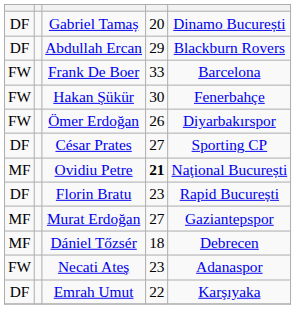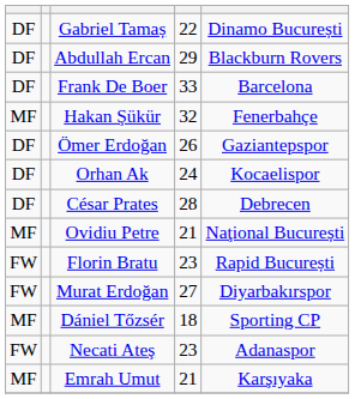 <table class="wikitable sortable" style="text-align: center">
 <tr>
 <th></th>
 <th></th>
 <th></th>
 <th></th>
 <th></th>
 </tr>
 <tr>
 <td>DF</td>
 <td></td>
 <td><a href='#'>Gabriel Tamaș</a></td>
-<td>20</td>
+<td>22</td>
 <td> <a href='#'>Dinamo București</a></td>
 </tr>
 <tr>
 <td>DF</td>
 <td></td>
 <td><a href='#'>Abdullah Ercan</a></td>
 <td>29</td>
 <td> <a href='#'>Blackburn Rovers</a></td>
 </tr>
 <tr>
-<td>FW</td>
+<td>DF</td>
 <td></td>
 <td><a href='#'>Frank De Boer</a></td>
 <td>33</td>
 <td> <a href='#'>Barcelona</a></td>
 </tr>
 <tr>
-<td>FW</td>
+<td>MF</td>
 <td></td>
 <td><a href='#'>Hakan Şükür</a></td>
-<td>30</td>
+<td>32</td>
 <td> <a href='#'>Fenerbahçe</a></td>
 </tr>
 <tr>
-<td>FW</td>
+<td>DF</td>
 <td></td>
 <td><a href='#'>Ömer Erdoğan</a></td>
 <td>26</td>
-<td> <a href='#'>Diyarbakırspor</a></td>
+<td> <a href='#'>Gaziantepspor</a></td>
+</tr>
+<tr>
+<td>DF</td>
+<td></td>
+<td><a href='#'>Orhan Ak</a></td>
+<td>24</td>
+<td> <a href='#'>Kocaelispor</a></td>
 </tr>
 <tr>
 <td>DF</td>
 <td></td>
 <td><a href='#'>César Prates</a></td>
-<td>27</td>
-<td> <a href='#'>Sporting CP</a></td>
+<td>28</td>
+<td> <a href='#'>Debrecen</a></td>
 </tr>
 <tr>
 <td>MF</td>
 <td></td>
 <td><a href='#'>Ovidiu Petre</a></td>
-<td><strong>21</strong></td>
+<td>21</td>
 <td> <a href='#'>Naţional București</a></td>
 </tr>
 <tr>
-<td>DF</td>
+<td>FW</td>
 <td></td>
 <td><a href='#'>Florin Bratu</a></td>
 <td>23</td>
 <td> <a href='#'>Rapid București</a></td>
 </tr>
 <tr>
-<td>MF</td>
+<td>FW</td>
 <td></td>
 <td><a href='#'>Murat Erdoğan</a></td>
 <td>27</td>
-<td> <a href='#'>Gaziantepspor</a></td>
+<td> <a href='#'>Diyarbakırspor</a></td>
 </tr>
 <tr>
 <td>MF</td>
 <td></td>
 <td><a href='#'>Dániel Tőzsér</a></td>
 <td>18</td>
-<td> <a href='#'>Debrecen</a></td>
+<td> <a href='#'>Sporting CP</a></td>
 </tr>
 <tr>
 <td>FW</td>
 <td></td>
 <td><a href='#'>Necati Ateş</a></td>
 <td>23</td>
 <td> <a href='#'>Adanaspor</a></td>
 </tr>
 <tr>
-<td>DF</td>
+<td>MF</td>
 <td></td>
 <td><a href='#'>Emrah Umut</a></td>
-<td>22</td>
+<td>21</td>
 <td> <a href='#'>Karşıyaka</a></td>
 </tr>
 <tr>
 </tr>
 </table>
